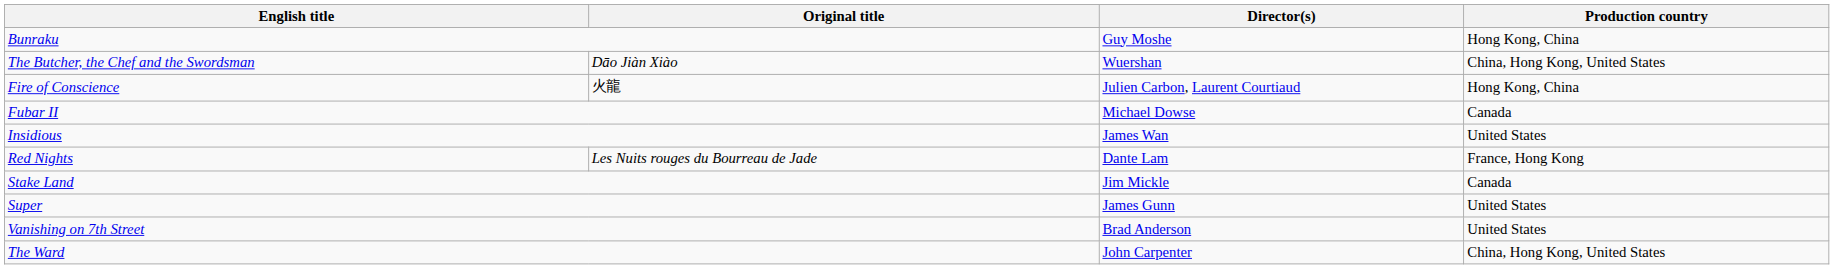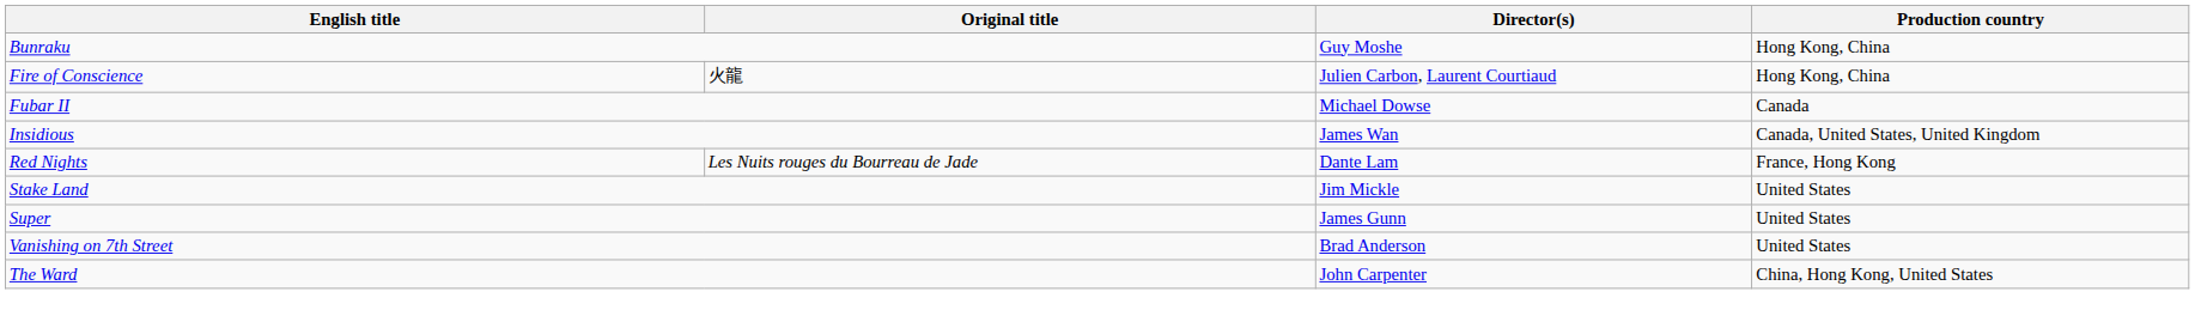 <table class="sortable wikitable" width="100%">
 <tr>
 <th scope="col" width="32%">English title</th>
 <th scope="col" width="28%">Original title</th>
 <th scope="col" width="20%">Director(s)</th>
 <th scope="col" width="20%">Production country</th>
 </tr>
 <tr>
 <td colspan=2><em><a href='#'>Bunraku</a></em></td>
 <td><a href='#'>Guy Moshe</a></td>
 <td>Hong Kong, China</td>
-</tr>
-<tr>
-<td><em><a href='#'>The Butcher, the Chef and the Swordsman</a></em></td>
-<td><em>Dāo Jiàn Xiào</em></td>
-<td><a href='#'>Wuershan</a></td>
-<td>China, Hong Kong, United States</td>
 </tr>
 <tr>
 <td><em><a href='#'>Fire of Conscience</a></em></td>
 <td>火龍</td>
 <td><a href='#'>Julien Carbon</a>, <a href='#'>Laurent Courtiaud</a></td>
 <td>Hong Kong, China</td>
 </tr>
 <tr>
 <td colspan=2><em><a href='#'>Fubar II</a></em></td>
 <td><a href='#'>Michael Dowse</a></td>
 <td>Canada</td>
 </tr>
 <tr>
 <td colspan=2><em><a href='#'>Insidious</a></em></td>
 <td><a href='#'>James Wan</a></td>
-<td>United States</td>
+<td>Canada, United States, United Kingdom</td>
 </tr>
 <tr>
 <td><em><a href='#'>Red Nights</a></em></td>
 <td><em>Les Nuits rouges du Bourreau de Jade</em></td>
 <td><a href='#'>Dante Lam</a></td>
 <td>France, Hong Kong</td>
 </tr>
 <tr>
 <td colspan=2><em><a href='#'>Stake Land</a></em></td>
 <td><a href='#'>Jim Mickle</a></td>
-<td>Canada</td>
+<td>United States</td>
 </tr>
 <tr>
 <td colspan=2><em><a href='#'>Super</a></em></td>
 <td><a href='#'>James Gunn</a></td>
 <td>United States</td>
 </tr>
 <tr>
 <td colspan=2><em><a href='#'>Vanishing on 7th Street</a></em></td>
 <td><a href='#'>Brad Anderson</a></td>
 <td>United States</td>
 </tr>
 <tr>
 <td colspan=2><em><a href='#'>The Ward</a></em></td>
 <td><a href='#'>John Carpenter</a></td>
 <td>China, Hong Kong, United States</td>
 </tr>
 </table>
